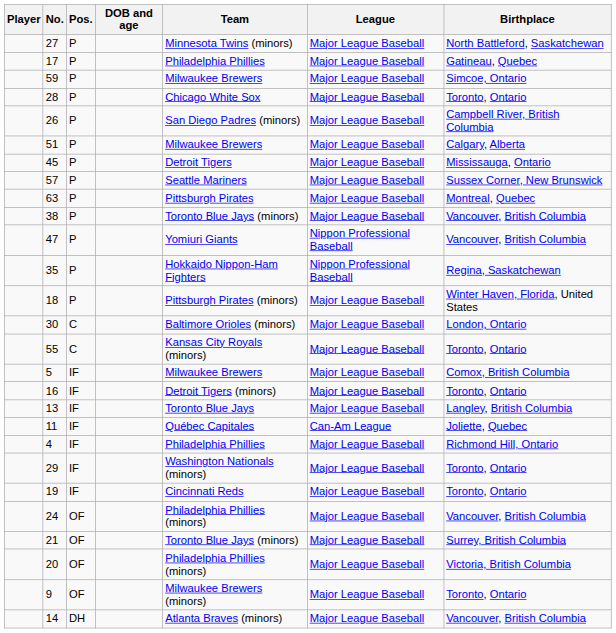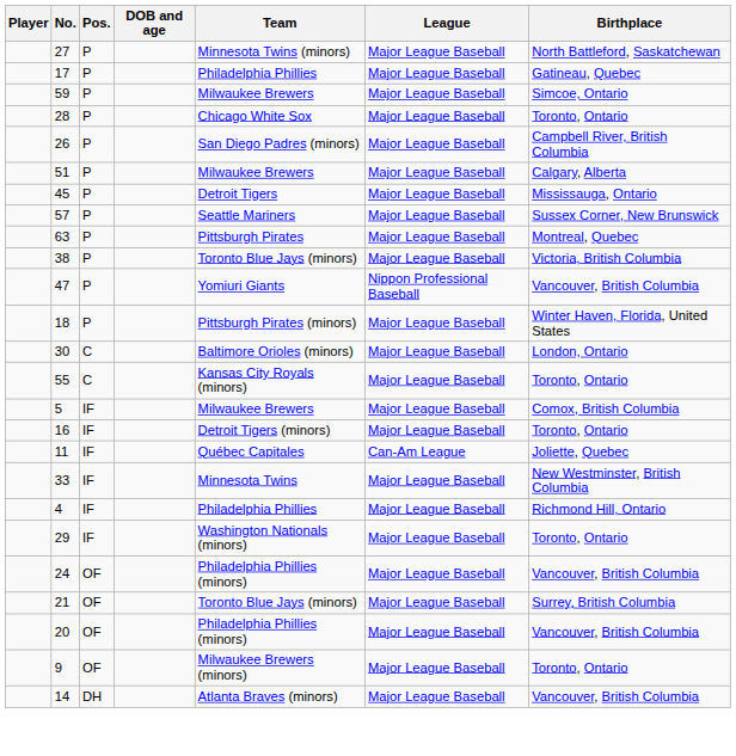 <table class="wikitable sortable">
 <tr>
 <th>Player</th>
 <th>No.</th>
 <th>Pos.</th>
 <th>DOB and age</th>
 <th>Team</th>
 <th>League</th>
 <th>Birthplace</th>
 </tr>
 <tr>
 <td></td>
 <td>27</td>
 <td>P</td>
 <td></td>
 <td> <a href='#'>Minnesota Twins</a> (minors)</td>
 <td><a href='#'>Major League Baseball</a></td>
 <td><a href='#'>North Battleford</a>, <a href='#'>Saskatchewan</a></td>
 </tr>
 <tr>
 <td></td>
 <td>17</td>
 <td>P</td>
 <td></td>
 <td> <a href='#'>Philadelphia Phillies</a></td>
 <td><a href='#'>Major League Baseball</a></td>
 <td><a href='#'>Gatineau</a>, <a href='#'>Quebec</a></td>
 </tr>
 <tr>
 <td></td>
 <td>59</td>
 <td>P</td>
 <td></td>
 <td> <a href='#'>Milwaukee Brewers</a></td>
 <td><a href='#'>Major League Baseball</a></td>
 <td><a href='#'>Simcoe, Ontario</a></td>
 </tr>
 <tr>
 <td></td>
 <td>28</td>
 <td>P</td>
 <td></td>
 <td> <a href='#'>Chicago White Sox</a></td>
 <td><a href='#'>Major League Baseball</a></td>
 <td><a href='#'>Toronto</a>, <a href='#'>Ontario</a></td>
 </tr>
 <tr>
 <td></td>
 <td>26</td>
 <td>P</td>
 <td></td>
 <td> <a href='#'>San Diego Padres</a> (minors)</td>
 <td><a href='#'>Major League Baseball</a></td>
 <td><a href='#'>Campbell River, British Columbia</a></td>
 </tr>
 <tr>
 <td></td>
 <td>51</td>
 <td>P</td>
 <td></td>
 <td> <a href='#'>Milwaukee Brewers</a></td>
 <td><a href='#'>Major League Baseball</a></td>
 <td><a href='#'>Calgary</a>, <a href='#'>Alberta</a></td>
 </tr>
 <tr>
 <td></td>
 <td>45</td>
 <td>P</td>
 <td></td>
 <td> <a href='#'>Detroit Tigers</a></td>
 <td><a href='#'>Major League Baseball</a></td>
 <td><a href='#'>Mississauga</a>, <a href='#'>Ontario</a></td>
 </tr>
 <tr>
 <td></td>
 <td>57</td>
 <td>P</td>
 <td></td>
 <td> <a href='#'>Seattle Mariners</a></td>
 <td><a href='#'>Major League Baseball</a></td>
 <td><a href='#'>Sussex Corner, New Brunswick</a></td>
 </tr>
 <tr>
 <td></td>
 <td>63</td>
 <td>P</td>
 <td></td>
 <td> <a href='#'>Pittsburgh Pirates</a></td>
 <td><a href='#'>Major League Baseball</a></td>
 <td><a href='#'>Montreal</a>, <a href='#'>Quebec</a></td>
 </tr>
 <tr>
 <td></td>
 <td>38</td>
 <td>P</td>
 <td></td>
 <td> <a href='#'>Toronto Blue Jays</a> (minors)</td>
 <td><a href='#'>Major League Baseball</a></td>
-<td><a href='#'>Vancouver</a>, <a href='#'>British Columbia</a></td>
+<td><a href='#'>Victoria, British Columbia</a></td>
 </tr>
 <tr>
 <td></td>
 <td>47</td>
 <td>P</td>
 <td></td>
 <td> <a href='#'>Yomiuri Giants</a></td>
 <td><a href='#'>Nippon Professional Baseball</a></td>
 <td><a href='#'>Vancouver</a>, <a href='#'>British Columbia</a></td>
-</tr>
-<tr>
-<td></td>
-<td>35</td>
-<td>P</td>
-<td></td>
-<td> <a href='#'>Hokkaido Nippon-Ham Fighters</a></td>
-<td><a href='#'>Nippon Professional Baseball</a></td>
-<td><a href='#'>Regina, Saskatchewan</a></td>
 </tr>
 <tr>
 <td></td>
 <td>18</td>
 <td>P</td>
 <td></td>
 <td> <a href='#'>Pittsburgh Pirates</a> (minors)</td>
 <td><a href='#'>Major League Baseball</a></td>
 <td><a href='#'>Winter Haven, Florida</a>, United States</td>
 </tr>
 <tr>
 <td></td>
 <td>30</td>
 <td>C</td>
 <td></td>
 <td> <a href='#'>Baltimore Orioles</a> (minors)</td>
 <td><a href='#'>Major League Baseball</a></td>
 <td><a href='#'>London, Ontario</a></td>
 </tr>
 <tr>
 <td></td>
 <td>55</td>
 <td>C</td>
 <td></td>
 <td> <a href='#'>Kansas City Royals</a> (minors)</td>
 <td><a href='#'>Major League Baseball</a></td>
 <td><a href='#'>Toronto</a>, <a href='#'>Ontario</a></td>
 </tr>
 <tr>
 <td></td>
 <td>5</td>
 <td>IF</td>
 <td></td>
 <td> <a href='#'>Milwaukee Brewers</a></td>
 <td><a href='#'>Major League Baseball</a></td>
 <td><a href='#'>Comox, British Columbia</a></td>
 </tr>
 <tr>
 <td></td>
 <td>16</td>
 <td>IF</td>
 <td></td>
 <td> <a href='#'>Detroit Tigers</a> (minors)</td>
 <td><a href='#'>Major League Baseball</a></td>
 <td><a href='#'>Toronto</a>, <a href='#'>Ontario</a></td>
 </tr>
 <tr>
 <td></td>
-<td>13</td>
-<td>IF</td>
-<td></td>
-<td> <a href='#'>Toronto Blue Jays</a></td>
-<td><a href='#'>Major League Baseball</a></td>
-<td><a href='#'>Langley</a>, <a href='#'>British Columbia</a></td>
-</tr>
-<tr>
-<td></td>
 <td>11</td>
 <td>IF</td>
 <td></td>
 <td> <a href='#'>Québec Capitales</a></td>
 <td><a href='#'>Can-Am League</a></td>
 <td><a href='#'>Joliette</a>, <a href='#'>Quebec</a></td>
+</tr>
+<tr>
+<td></td>
+<td>33</td>
+<td>IF</td>
+<td></td>
+<td> <a href='#'>Minnesota Twins</a></td>
+<td><a href='#'>Major League Baseball</a></td>
+<td><a href='#'>New Westminster</a>, <a href='#'>British Columbia</a></td>
 </tr>
 <tr>
 <td></td>
 <td>4</td>
 <td>IF</td>
 <td></td>
 <td> <a href='#'>Philadelphia Phillies</a></td>
 <td><a href='#'>Major League Baseball</a></td>
 <td><a href='#'>Richmond Hill, Ontario</a></td>
 </tr>
 <tr>
 <td></td>
 <td>29</td>
 <td>IF</td>
 <td></td>
 <td> <a href='#'>Washington Nationals</a> (minors)</td>
-<td><a href='#'>Major League Baseball</a></td>
-<td><a href='#'>Toronto</a>, <a href='#'>Ontario</a></td>
-</tr>
-<tr>
-<td></td>
-<td>19</td>
-<td>IF</td>
-<td></td>
-<td> <a href='#'>Cincinnati Reds</a></td>
 <td><a href='#'>Major League Baseball</a></td>
 <td><a href='#'>Toronto</a>, <a href='#'>Ontario</a></td>
 </tr>
 <tr>
 <td></td>
 <td>24</td>
 <td>OF</td>
 <td></td>
 <td> <a href='#'>Philadelphia Phillies</a> (minors)</td>
 <td><a href='#'>Major League Baseball</a></td>
 <td><a href='#'>Vancouver</a>, <a href='#'>British Columbia</a></td>
 </tr>
 <tr>
 <td></td>
 <td>21</td>
 <td>OF</td>
 <td></td>
 <td> <a href='#'>Toronto Blue Jays</a> (minors)</td>
 <td><a href='#'>Major League Baseball</a></td>
 <td><a href='#'>Surrey, British Columbia</a></td>
 </tr>
 <tr>
 <td></td>
 <td>20</td>
 <td>OF</td>
 <td></td>
 <td> <a href='#'>Philadelphia Phillies</a> (minors)</td>
 <td><a href='#'>Major League Baseball</a></td>
-<td><a href='#'>Victoria, British Columbia</a></td>
+<td><a href='#'>Vancouver</a>, <a href='#'>British Columbia</a></td>
 </tr>
 <tr>
 <td></td>
 <td>9</td>
 <td>OF</td>
 <td></td>
 <td> <a href='#'>Milwaukee Brewers</a> (minors)</td>
 <td><a href='#'>Major League Baseball</a></td>
 <td><a href='#'>Toronto</a>, <a href='#'>Ontario</a></td>
 </tr>
 <tr>
 <td></td>
 <td>14</td>
 <td>DH</td>
 <td></td>
 <td> <a href='#'>Atlanta Braves</a> (minors)</td>
 <td><a href='#'>Major League Baseball</a></td>
 <td><a href='#'>Vancouver</a>, <a href='#'>British Columbia</a></td>
 </tr>
 </table>
